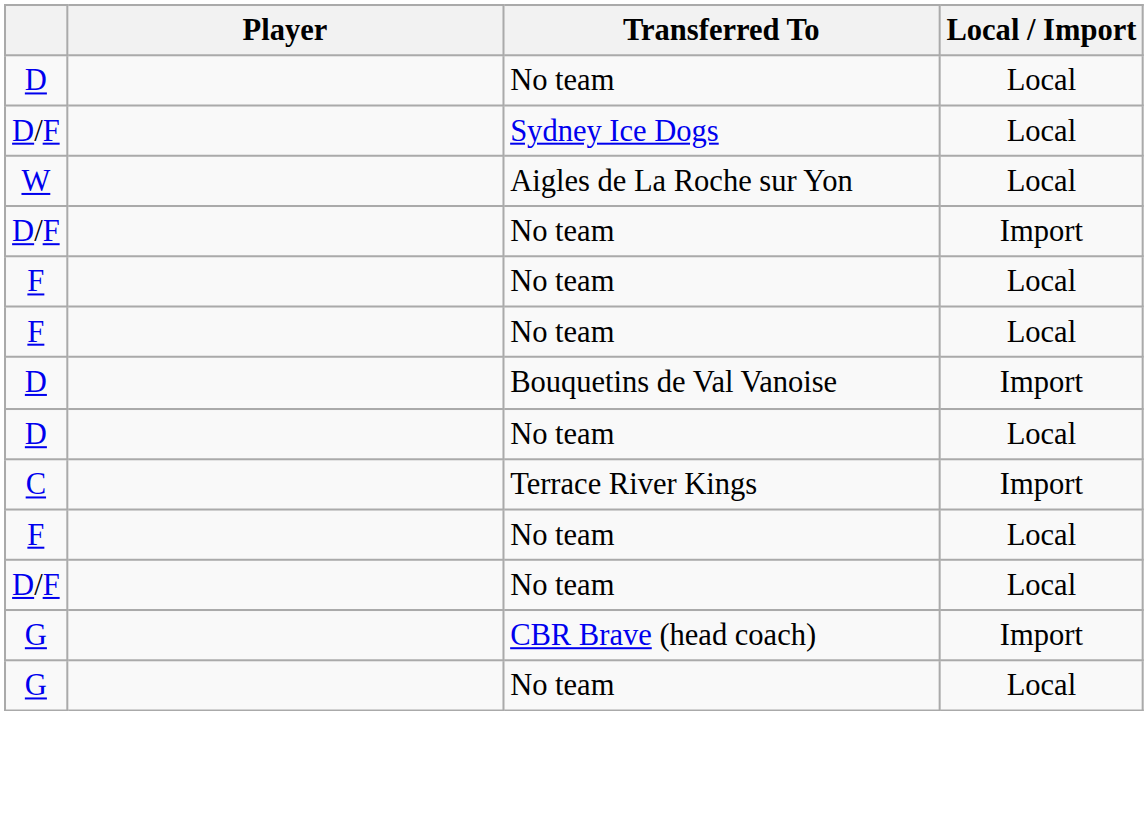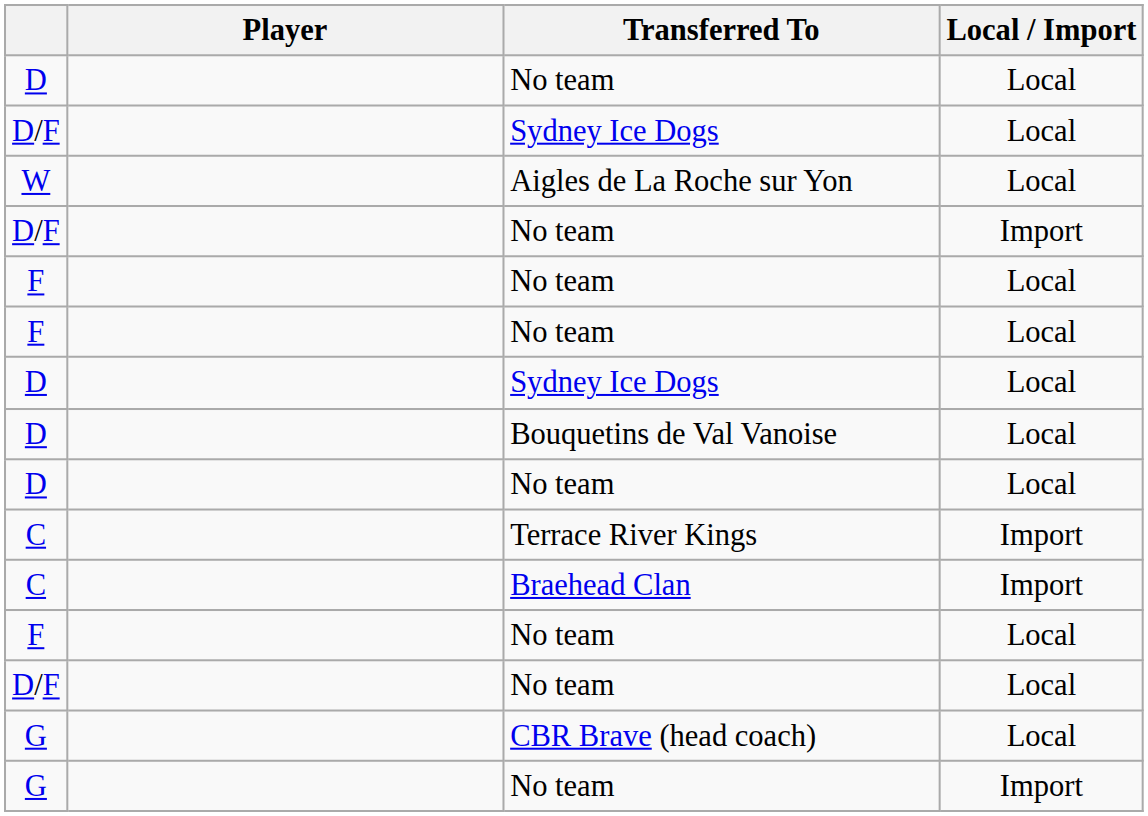 <table class="wikitable plainrowheaders sortable" style="font-size:95%; text-align: center">
 <tr>
 <th></th>
 <th scope="col" style="width:210px;">Player</th>
 <th scope="col" style="width:210px;">Transferred To</th>
 <th>Local / Import</th>
 </tr>
 <tr>
 <td><a href='#'>D</a></td>
 <td align="left"> </td>
 <td align="left">No team</td>
 <td>Local</td>
 </tr>
 <tr>
 <td><a href='#'>D</a>/<a href='#'>F</a></td>
 <td align="left"> </td>
 <td align="left"> <a href='#'>Sydney Ice Dogs</a></td>
 <td>Local</td>
 </tr>
 <tr>
 <td><a href='#'>W</a></td>
 <td align="left"> </td>
 <td align="left"> Aigles de La Roche sur Yon</td>
 <td>Local</td>
 </tr>
 <tr>
 <td><a href='#'>D</a>/<a href='#'>F</a></td>
 <td align="left"> </td>
 <td align="left">No team</td>
 <td>Import</td>
 </tr>
 <tr>
 <td><a href='#'>F</a></td>
 <td align="left"> </td>
 <td align="left">No team</td>
 <td>Local</td>
 </tr>
 <tr>
 <td><a href='#'>F</a></td>
 <td align="left"> </td>
 <td align="left">No team</td>
 <td>Local</td>
 </tr>
 <tr>
 <td><a href='#'>D</a></td>
 <td align="left"> </td>
+<td align="left"> <a href='#'>Sydney Ice Dogs</a></td>
+<td>Local</td>
+</tr>
+<tr>
+<td><a href='#'>D</a></td>
+<td align="left"> </td>
 <td align="left"> Bouquetins de Val Vanoise</td>
-<td>Import</td>
+<td>Local</td>
 </tr>
 <tr>
 <td><a href='#'>D</a></td>
 <td align="left"> </td>
 <td align="left">No team</td>
 <td>Local</td>
 </tr>
 <tr>
 <td><a href='#'>C</a></td>
 <td align="left"> </td>
 <td align="left"> Terrace River Kings</td>
+<td>Import</td>
+</tr>
+<tr>
+<td><a href='#'>C</a></td>
+<td align="left"> </td>
+<td align="left"> <a href='#'>Braehead Clan</a></td>
 <td>Import</td>
 </tr>
 <tr>
 <td><a href='#'>F</a></td>
 <td align="left"> </td>
 <td align="left">No team</td>
 <td>Local</td>
 </tr>
 <tr>
 <td><a href='#'>D</a>/<a href='#'>F</a></td>
 <td align="left"> </td>
 <td align="left">No team</td>
 <td>Local</td>
 </tr>
 <tr>
 <td><a href='#'>G</a></td>
 <td align="left"> </td>
 <td align="left"> <a href='#'>CBR Brave</a> (head coach)</td>
-<td>Import</td>
+<td>Local</td>
 </tr>
 <tr>
 <td><a href='#'>G</a></td>
 <td align="left"> </td>
 <td align="left">No team</td>
-<td>Local</td>
+<td>Import</td>
 </tr>
 </table>
